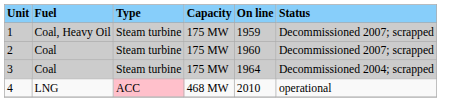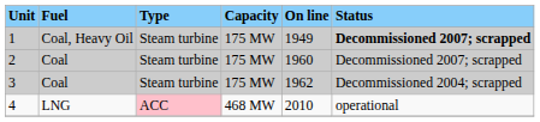 <table class="wikitable">
 <tr>
 <td style="background-color:lightskyblue;"><strong>Unit</strong></td>
 <td style="background-color:lightskyblue;"><strong>Fuel</strong></td>
 <td style="background-color:lightskyblue;"><strong>Type</strong></td>
 <td style="background-color:lightskyblue;"><strong>Capacity</strong></td>
 <td style="background-color:lightskyblue;"><strong>On line</strong></td>
 <td style="background-color:lightskyblue;"><strong>Status</strong></td>
 </tr>
 <tr>
 <td style="background-color:#CCC;">1</td>
 <td style="background-color:#CCC;">Coal, Heavy Oil</td>
 <td style="background-color:#CCC;">Steam turbine</td>
 <td style="background-color:#CCC;">175 MW</td>
-<td style="background-color:#CCC;">1959</td>
-<td style="background-color:#CCC;">Decommissioned 2007; scrapped</td>
+<td style="background-color:#CCC;">1949</td>
+<td style="background-color:#CCC;"><strong>Decommissioned 2007; scrapped</strong></td>
 </tr>
 <tr>
 <td style="background-color:#CCC;">2</td>
 <td style="background-color:#CCC;">Coal</td>
 <td style="background-color:#CCC;">Steam turbine</td>
 <td style="background-color:#CCC;">175 MW</td>
 <td style="background-color:#CCC;">1960</td>
 <td style="background-color:#CCC;">Decommissioned 2007; scrapped</td>
 </tr>
 <tr>
 <td style="background-color:#CCC;">3</td>
 <td style="background-color:#CCC;">Coal</td>
 <td style="background-color:#CCC;">Steam turbine</td>
 <td style="background-color:#CCC;">175 MW</td>
-<td style="background-color:#CCC;">1964</td>
+<td style="background-color:#CCC;">1962</td>
 <td style="background-color:#CCC;">Decommissioned 2004; scrapped</td>
 </tr>
 <tr>
 <td>4</td>
 <td>LNG</td>
 <td style="background: pink;">ACC</td>
 <td>468 MW</td>
 <td>2010</td>
 <td>operational</td>
 </tr>
 <tr>
 </tr>
 </table>
